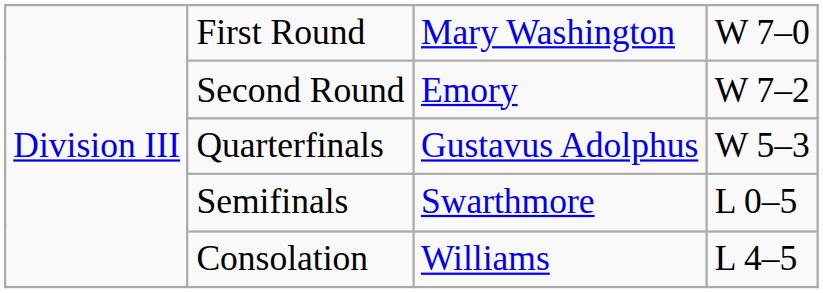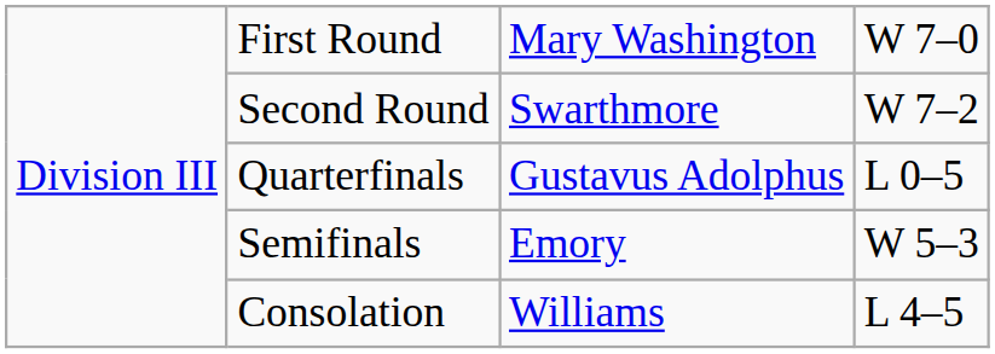 <table class="wikitable">
 <tr>
 <td rowspan="5"><a href='#'>Division III</a></td>
 <td>First Round</td>
 <td><a href='#'>Mary Washington</a></td>
 <td>W 7–0</td>
 </tr>
 <tr>
 <td>Second Round</td>
-<td><a href='#'>Emory</a></td>
+<td><a href='#'>Swarthmore</a></td>
 <td>W 7–2</td>
 </tr>
 <tr>
 <td>Quarterfinals</td>
 <td><a href='#'>Gustavus Adolphus</a></td>
-<td>W 5–3</td>
+<td>L 0–5</td>
 </tr>
 <tr>
 <td>Semifinals</td>
-<td><a href='#'>Swarthmore</a></td>
-<td>L 0–5</td>
+<td><a href='#'>Emory</a></td>
+<td>W 5–3</td>
 </tr>
 <tr>
 <td>Consolation</td>
 <td><a href='#'>Williams</a></td>
 <td>L 4–5</td>
 </tr>
 </table>
